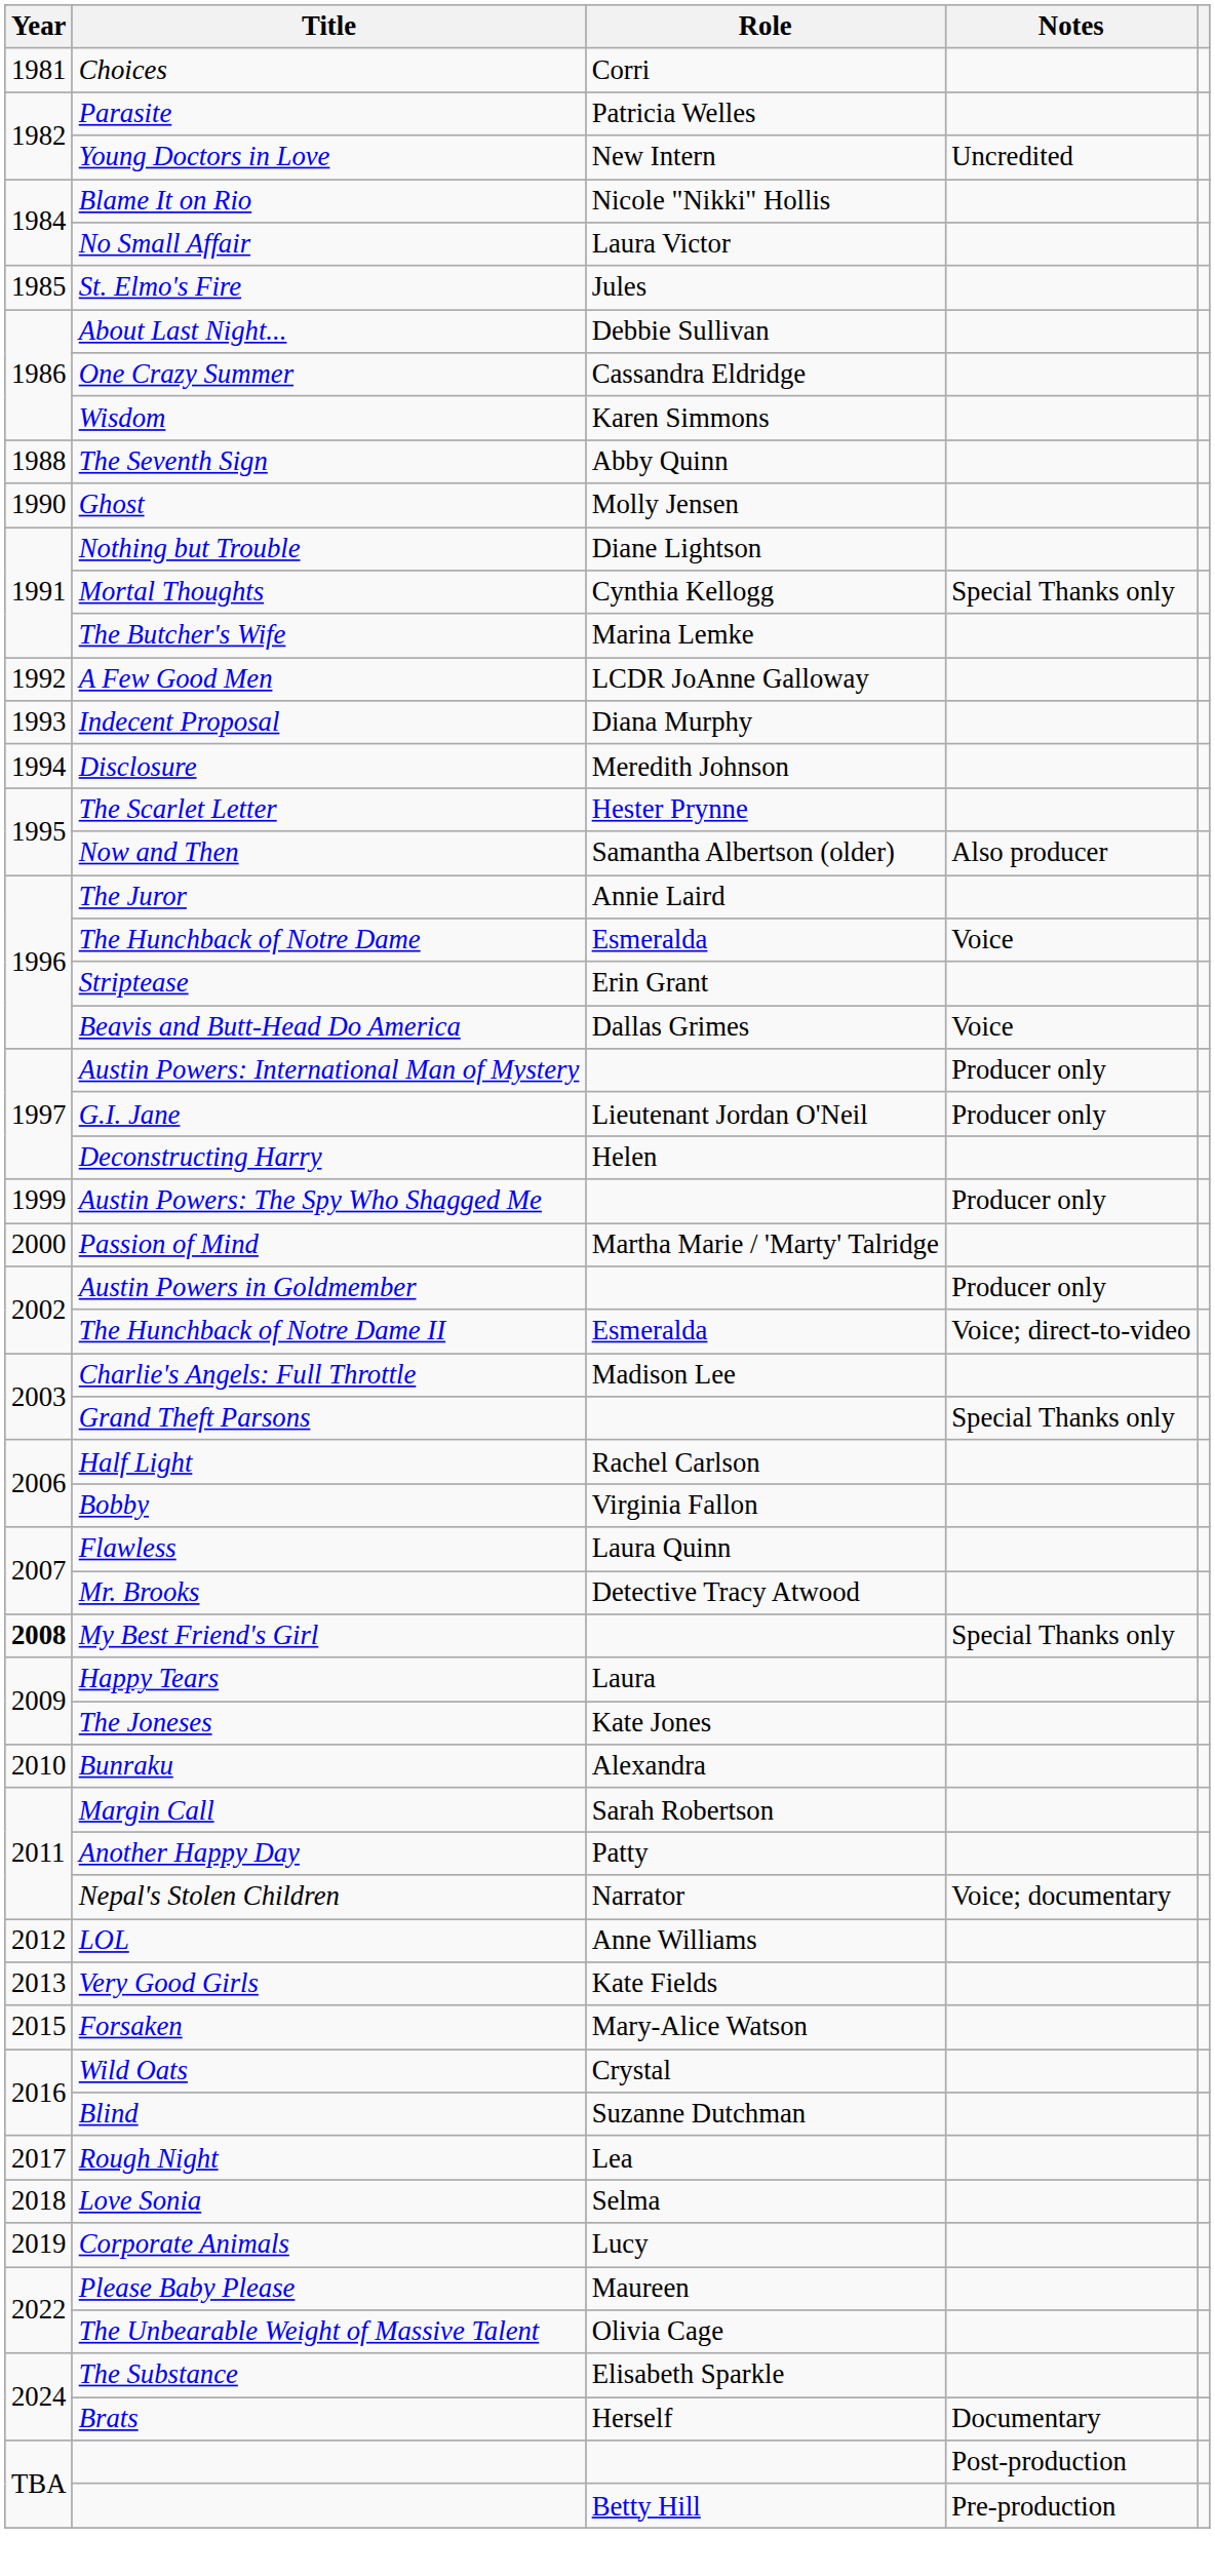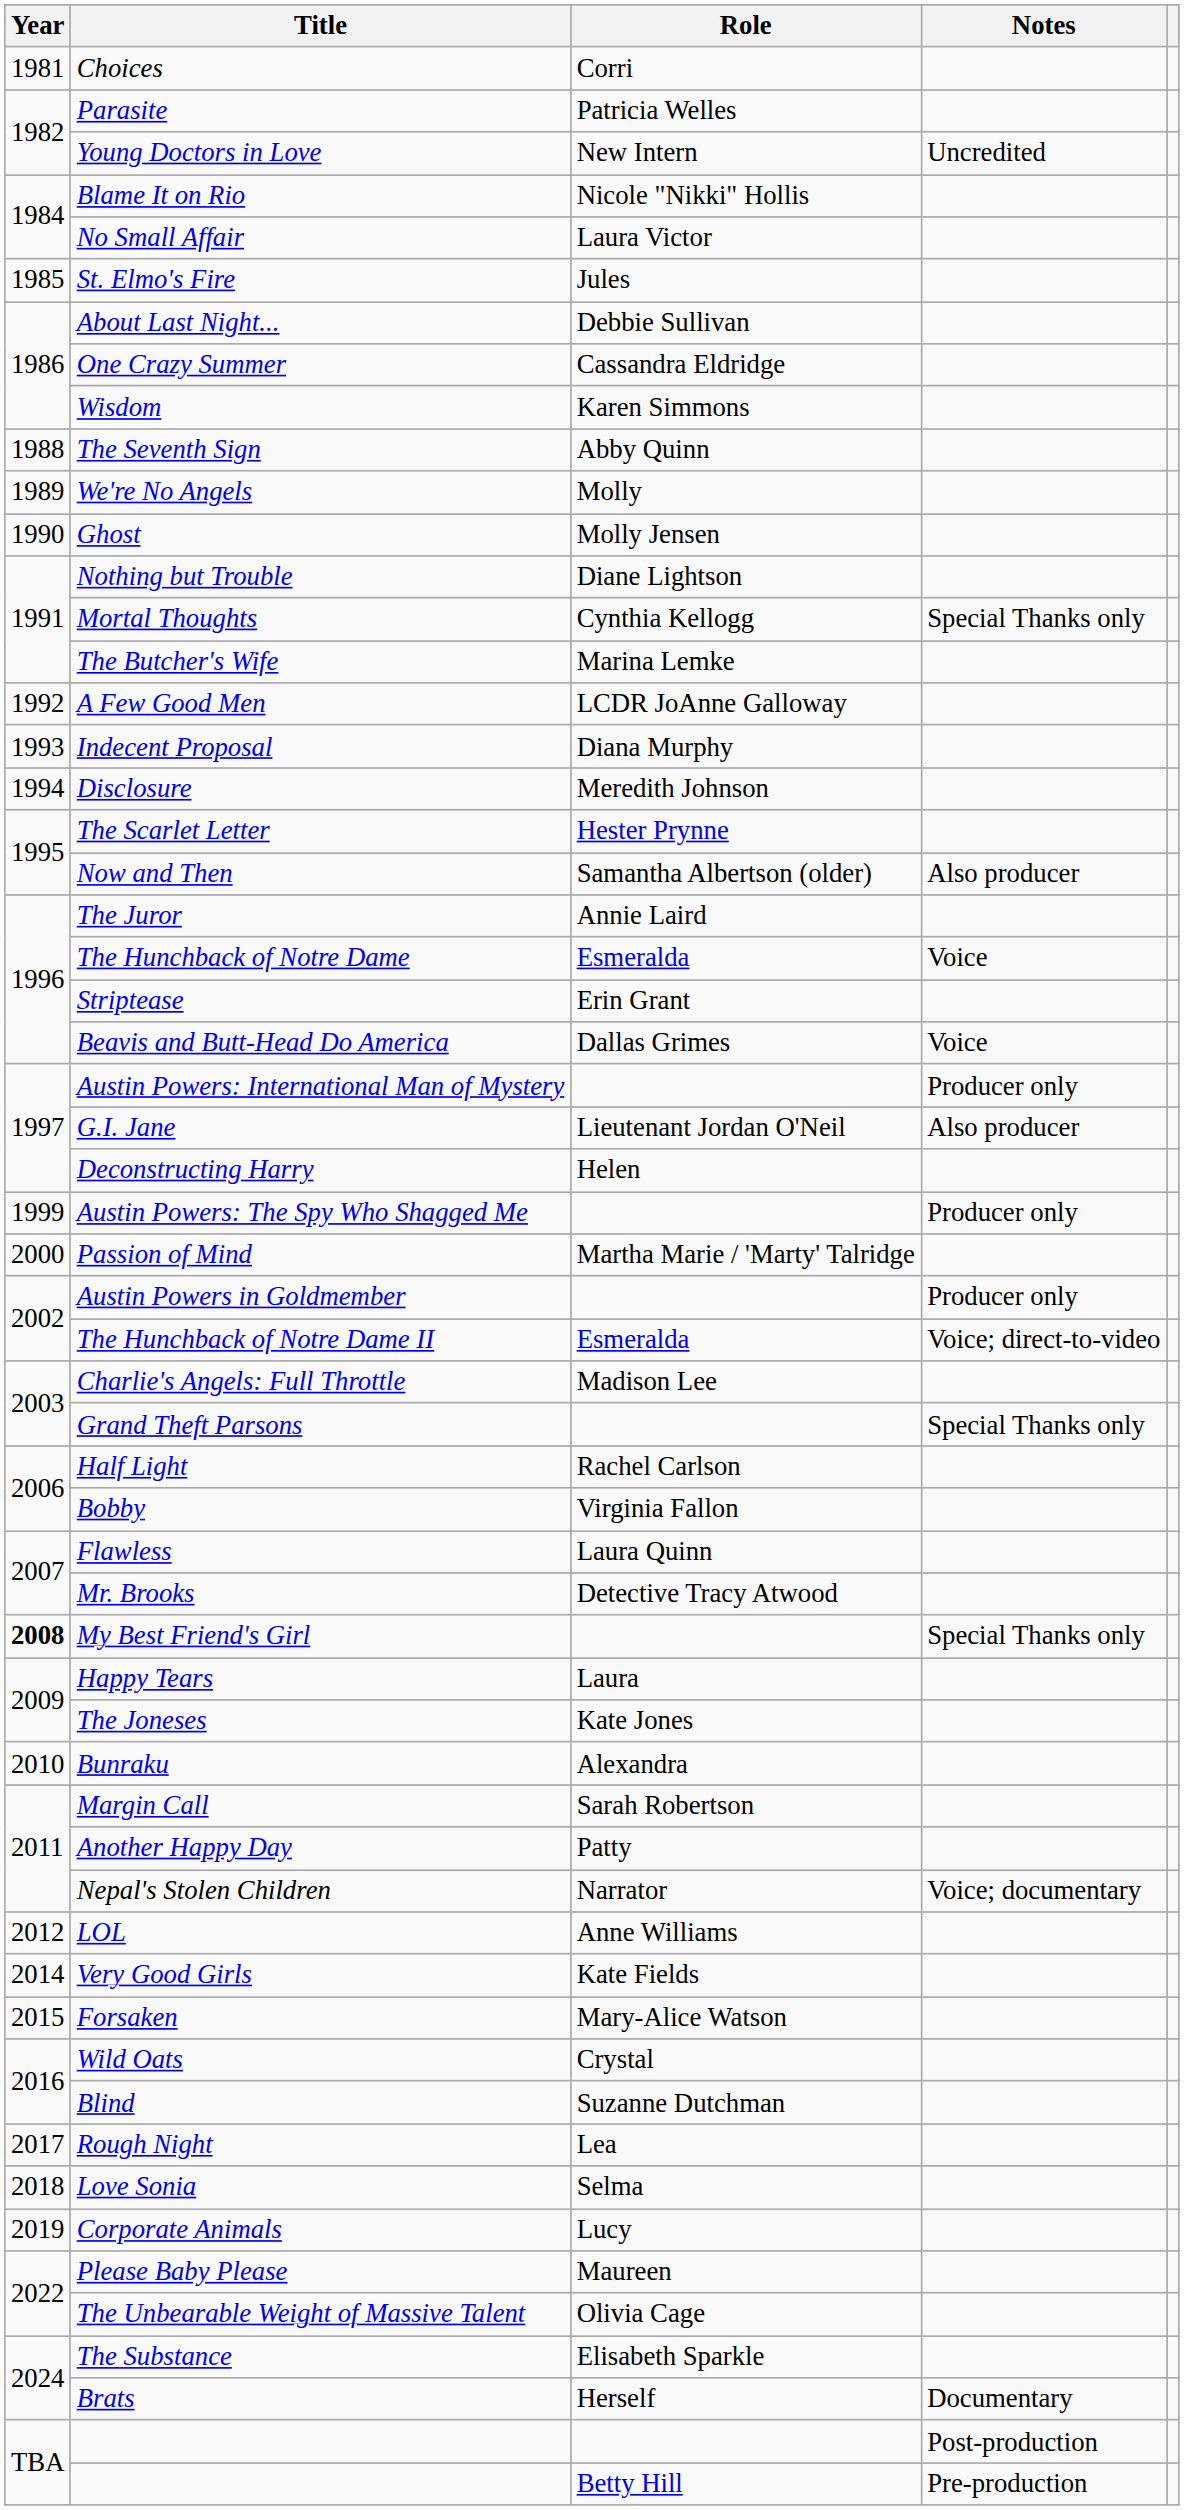 <table class="wikitable sortable">
 <tr>
 <th>Year</th>
 <th>Title</th>
 <th>Role</th>
 <th class=unsortable>Notes</th>
 <th class=unsortable></th>
 </tr>
 <tr>
 <td>1981</td>
 <td><em>Choices</em></td>
 <td>Corri</td>
 <td></td>
 <td style="text-align: center;"></td>
 </tr>
 <tr>
 <td rowspan=2>1982</td>
 <td><em><a href='#'>Parasite</a></em></td>
 <td>Patricia Welles</td>
 <td></td>
 <td style="text-align: center;"></td>
 </tr>
 <tr>
 <td><em><a href='#'>Young Doctors in Love</a></em></td>
 <td>New Intern</td>
 <td>Uncredited</td>
 <td style="text-align: center;"></td>
 </tr>
 <tr>
 <td rowspan=2>1984</td>
 <td><em><a href='#'>Blame It on Rio</a></em></td>
 <td>Nicole "Nikki" Hollis</td>
 <td></td>
 <td style="text-align: center;"></td>
 </tr>
 <tr>
 <td><em><a href='#'>No Small Affair</a></em></td>
 <td>Laura Victor</td>
 <td></td>
 <td style="text-align: center;"></td>
 </tr>
 <tr>
 <td>1985</td>
 <td><em><a href='#'>St. Elmo's Fire</a></em></td>
 <td>Jules</td>
 <td></td>
 <td style="text-align: center;"></td>
 </tr>
 <tr>
 <td rowspan=3>1986</td>
 <td><em><a href='#'>About Last Night...</a></em></td>
 <td>Debbie Sullivan</td>
 <td></td>
 <td style="text-align: center;"></td>
 </tr>
 <tr>
 <td><em><a href='#'>One Crazy Summer</a></em></td>
 <td>Cassandra Eldridge</td>
 <td></td>
 <td style="text-align: center;"></td>
 </tr>
 <tr>
 <td><em><a href='#'>Wisdom</a></em></td>
 <td>Karen Simmons</td>
 <td></td>
 <td style="text-align: center;"></td>
 </tr>
 <tr>
 <td>1988</td>
 <td><em><a href='#'>The Seventh Sign</a></em></td>
 <td>Abby Quinn</td>
+<td></td>
+<td style="text-align: center;"></td>
+</tr>
+<tr>
+<td>1989</td>
+<td><em><a href='#'>We're No Angels</a></em></td>
+<td>Molly</td>
 <td></td>
 <td style="text-align: center;"></td>
 </tr>
 <tr>
 <td>1990</td>
 <td><em><a href='#'>Ghost</a></em></td>
 <td>Molly Jensen</td>
 <td></td>
 <td style="text-align: center;"></td>
 </tr>
 <tr>
 <td rowspan=3>1991</td>
 <td><em><a href='#'>Nothing but Trouble</a></em></td>
 <td>Diane Lightson</td>
 <td></td>
 <td style="text-align: center;"></td>
 </tr>
 <tr>
 <td><em><a href='#'>Mortal Thoughts</a></em></td>
 <td>Cynthia Kellogg</td>
 <td>Special Thanks only</td>
 <td style="text-align: center;"></td>
 </tr>
 <tr>
 <td><em><a href='#'>The Butcher's Wife</a></em></td>
 <td>Marina Lemke</td>
 <td></td>
 <td style="text-align: center;"></td>
 </tr>
 <tr>
 <td>1992</td>
 <td><em><a href='#'>A Few Good Men</a></em></td>
 <td>LCDR JoAnne Galloway</td>
 <td></td>
 <td style="text-align: center;"></td>
 </tr>
 <tr>
 <td>1993</td>
 <td><em><a href='#'>Indecent Proposal</a></em></td>
 <td>Diana Murphy</td>
 <td></td>
 <td style="text-align: center;"></td>
 </tr>
 <tr>
 <td>1994</td>
 <td><em><a href='#'>Disclosure</a></em></td>
 <td>Meredith Johnson</td>
 <td></td>
 <td style="text-align: center;"></td>
 </tr>
 <tr>
 <td rowspan=2>1995</td>
 <td><em><a href='#'>The Scarlet Letter</a></em></td>
 <td><a href='#'>Hester Prynne</a></td>
 <td></td>
 <td style="text-align: center;"></td>
 </tr>
 <tr>
 <td><em><a href='#'>Now and Then</a></em></td>
 <td>Samantha Albertson (older)</td>
 <td>Also producer</td>
 <td style="text-align: center;"></td>
 </tr>
 <tr>
 <td rowspan=4>1996</td>
 <td><em><a href='#'>The Juror</a></em></td>
 <td>Annie Laird</td>
 <td></td>
 <td style="text-align: center;"></td>
 </tr>
 <tr>
 <td><em><a href='#'>The Hunchback of Notre Dame</a></em></td>
 <td><a href='#'>Esmeralda</a></td>
 <td>Voice</td>
 <td style="text-align: center;"></td>
 </tr>
 <tr>
 <td><em><a href='#'>Striptease</a></em></td>
 <td>Erin Grant</td>
 <td></td>
 <td style="text-align: center;"></td>
 </tr>
 <tr>
 <td><em><a href='#'>Beavis and Butt-Head Do America</a></em></td>
 <td>Dallas Grimes</td>
 <td>Voice</td>
 <td style="text-align: center;"></td>
 </tr>
 <tr>
 <td rowspan=3>1997</td>
 <td><em><a href='#'>Austin Powers: International Man of Mystery</a></em></td>
 <td></td>
 <td>Producer only</td>
 <td style="text-align: center;"></td>
 </tr>
 <tr>
 <td><em><a href='#'>G.I. Jane</a></em></td>
 <td>Lieutenant Jordan O'Neil</td>
-<td>Producer only</td>
+<td>Also producer</td>
 <td style="text-align: center;"></td>
 </tr>
 <tr>
 <td><em><a href='#'>Deconstructing Harry</a></em></td>
 <td>Helen</td>
 <td></td>
 <td style="text-align: center;"></td>
 </tr>
 <tr>
 <td>1999</td>
 <td><em><a href='#'>Austin Powers: The Spy Who Shagged Me</a></em></td>
 <td></td>
 <td>Producer only</td>
 <td style="text-align: center;"></td>
 </tr>
 <tr>
 <td>2000</td>
 <td><em><a href='#'>Passion of Mind</a></em></td>
 <td>Martha Marie / 'Marty' Talridge</td>
 <td></td>
 <td style="text-align: center;"></td>
 </tr>
 <tr>
 <td rowspan=2>2002</td>
 <td><em><a href='#'>Austin Powers in Goldmember</a></em></td>
 <td></td>
 <td>Producer only</td>
 <td style="text-align: center;"></td>
 </tr>
 <tr>
 <td><em><a href='#'>The Hunchback of Notre Dame II</a></em></td>
 <td><a href='#'>Esmeralda</a></td>
 <td>Voice; direct-to-video</td>
 <td style="text-align: center;"></td>
 </tr>
 <tr>
 <td rowspan=2>2003</td>
 <td><em><a href='#'>Charlie's Angels: Full Throttle</a></em></td>
 <td>Madison Lee</td>
 <td></td>
 <td style="text-align: center;"></td>
 </tr>
 <tr>
 <td><em><a href='#'>Grand Theft Parsons</a></em></td>
 <td></td>
 <td>Special Thanks only</td>
 <td style="text-align: center;"></td>
 </tr>
 <tr>
 <td rowspan="2">2006</td>
 <td><em><a href='#'>Half Light</a></em></td>
 <td>Rachel Carlson</td>
 <td></td>
 <td style="text-align: center;"></td>
 </tr>
 <tr>
 <td><em><a href='#'>Bobby</a></em></td>
 <td>Virginia Fallon</td>
 <td></td>
 <td style="text-align: center;"></td>
 </tr>
 <tr>
 <td rowspan="2">2007</td>
 <td><em><a href='#'>Flawless</a></em></td>
 <td>Laura Quinn</td>
 <td></td>
 <td style="text-align: center;"></td>
 </tr>
 <tr>
 <td><em><a href='#'>Mr. Brooks</a></em></td>
 <td>Detective Tracy Atwood</td>
 <td></td>
 <td style="text-align: center;"></td>
 </tr>
 <tr>
 <td><strong>2008</strong></td>
 <td><em><a href='#'>My Best Friend's Girl</a></em></td>
 <td></td>
 <td>Special Thanks only</td>
 <td style="text-align: center;"></td>
 </tr>
 <tr>
 <td rowspan="2">2009</td>
 <td><em><a href='#'>Happy Tears</a></em></td>
 <td>Laura</td>
 <td></td>
 <td style="text-align: center;"></td>
 </tr>
 <tr>
 <td><em><a href='#'>The Joneses</a></em></td>
 <td>Kate Jones</td>
 <td></td>
 <td style="text-align: center;"></td>
 </tr>
 <tr>
 <td>2010</td>
 <td><em><a href='#'>Bunraku</a></em></td>
 <td>Alexandra</td>
 <td></td>
 <td style="text-align: center;"></td>
 </tr>
 <tr>
 <td rowspan=3>2011</td>
 <td><em><a href='#'>Margin Call</a></em></td>
 <td>Sarah Robertson</td>
 <td></td>
 <td style="text-align: center;"></td>
 </tr>
 <tr>
 <td><em><a href='#'>Another Happy Day</a></em></td>
 <td>Patty</td>
 <td></td>
 <td style="text-align: center;"></td>
 </tr>
 <tr>
 <td><em>Nepal's Stolen Children</em></td>
 <td>Narrator</td>
 <td>Voice; documentary</td>
 <td style="text-align: center;"></td>
 </tr>
 <tr>
 <td>2012</td>
 <td><em><a href='#'>LOL</a></em></td>
 <td>Anne Williams</td>
 <td></td>
 <td style="text-align: center;"></td>
 </tr>
 <tr>
-<td>2013</td>
+<td>2014</td>
 <td><em><a href='#'>Very Good Girls</a></em></td>
 <td>Kate Fields</td>
 <td></td>
 <td style="text-align: center;"></td>
 </tr>
 <tr>
 <td>2015</td>
 <td><em><a href='#'>Forsaken</a></em></td>
 <td>Mary-Alice Watson</td>
 <td></td>
 <td style="text-align: center;"></td>
 </tr>
 <tr>
 <td rowspan=2>2016</td>
 <td><em><a href='#'>Wild Oats</a></em></td>
 <td>Crystal</td>
 <td></td>
 <td style="text-align: center;"></td>
 </tr>
 <tr>
 <td><em><a href='#'>Blind</a></em></td>
 <td>Suzanne Dutchman</td>
 <td></td>
 <td style="text-align: center;"></td>
 </tr>
 <tr>
 <td>2017</td>
 <td><em><a href='#'>Rough Night</a></em></td>
 <td>Lea</td>
 <td></td>
 <td style="text-align: center;"></td>
 </tr>
 <tr>
 <td>2018</td>
 <td><em><a href='#'>Love Sonia</a></em></td>
 <td>Selma</td>
 <td></td>
 <td style="text-align: center;"></td>
 </tr>
 <tr>
 <td>2019</td>
 <td><em><a href='#'>Corporate Animals</a></em></td>
 <td>Lucy</td>
 <td></td>
 <td style="text-align: center;"></td>
 </tr>
 <tr>
 <td rowspan=2>2022</td>
 <td><em><a href='#'>Please Baby Please</a></em></td>
 <td>Maureen</td>
 <td></td>
 <td style="text-align: center;"></td>
 </tr>
 <tr>
 <td><em><a href='#'>The Unbearable Weight of Massive Talent</a></em></td>
 <td>Olivia Cage</td>
 <td></td>
 <td style="text-align: center;"></td>
 </tr>
 <tr>
 <td rowspan="2">2024</td>
 <td><em><a href='#'>The Substance</a></em></td>
 <td>Elisabeth Sparkle</td>
 <td></td>
 <td style="text-align: center;"></td>
 </tr>
 <tr>
 <td><em><a href='#'>Brats</a></em></td>
 <td>Herself</td>
 <td>Documentary</td>
 <td style="text-align: center;"></td>
 </tr>
 <tr>
 <td rowspan="2">TBA</td>
 <td></td>
 <td></td>
 <td>Post-production</td>
 <td style="text-align: center;"></td>
 </tr>
 <tr>
 <td></td>
 <td><a href='#'>Betty Hill</a></td>
 <td>Pre-production</td>
 <td style="text-align: center;"></td>
 </tr>
 </table>
